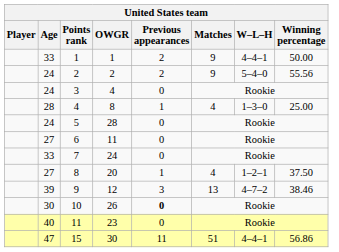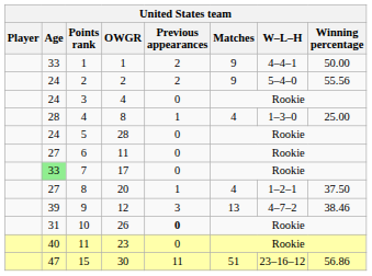 <table class="wikitable sortable" style="text-align:center">
 <tr>
 <th colspan=8> United States team</th>
 </tr>
 <tr>
 <th>Player</th>
 <th>Age</th>
 <th data-sort-type="number">Points<br>rank</th>
 <th data-sort-type="number">OWGR</th>
 <th data-sort-type="number">Previous<br>appearances</th>
 <th data-sort-type="number">Matches</th>
 <th data-sort-type="number">W–L–H</th>
 <th data-sort-type="number">Winning<br>percentage</th>
 </tr>
 <tr>
 <td align=left></td>
 <td>33</td>
 <td>1</td>
 <td>1</td>
 <td>2</td>
 <td>9</td>
 <td>4–4–1</td>
 <td>50.00</td>
 </tr>
 <tr>
 <td align=left></td>
 <td>24</td>
 <td>2</td>
 <td>2</td>
 <td>2</td>
 <td>9</td>
 <td>5–4–0</td>
 <td>55.56</td>
 </tr>
 <tr>
 <td align=left></td>
 <td>24</td>
 <td>3</td>
 <td>4</td>
 <td>0</td>
 <td colspan=3>Rookie</td>
 </tr>
 <tr>
 <td align=left></td>
 <td>28</td>
 <td>4</td>
 <td>8</td>
 <td>1</td>
 <td>4</td>
 <td>1–3–0</td>
 <td>25.00</td>
 </tr>
 <tr>
 <td align=left></td>
 <td>24</td>
 <td>5</td>
 <td>28</td>
 <td>0</td>
 <td colspan=3>Rookie</td>
 </tr>
 <tr>
 <td align=left></td>
 <td>27</td>
 <td>6</td>
 <td>11</td>
 <td>0</td>
 <td colspan=3>Rookie</td>
 </tr>
 <tr>
 <td align=left></td>
-<td>33</td>
+<td style="background: lightgreen;">33</td>
 <td>7</td>
-<td>24</td>
+<td>17</td>
 <td>0</td>
 <td colspan=3>Rookie</td>
 </tr>
 <tr>
 <td align=left></td>
 <td>27</td>
 <td>8</td>
 <td>20</td>
 <td>1</td>
 <td>4</td>
 <td>1–2–1</td>
 <td>37.50</td>
 </tr>
 <tr>
 <td align=left></td>
 <td>39</td>
 <td>9</td>
 <td>12</td>
 <td>3</td>
 <td>13</td>
 <td>4–7–2</td>
 <td>38.46</td>
 </tr>
 <tr>
 <td align=left></td>
-<td>30</td>
+<td>31</td>
 <td>10</td>
 <td>26</td>
 <td><strong>0</strong></td>
 <td colspan=3>Rookie</td>
 </tr>
 <tr style="background:#ffa;">
 <td align=left></td>
 <td>40</td>
 <td>11</td>
 <td>23</td>
 <td>0</td>
 <td colspan=3>Rookie</td>
 </tr>
 <tr style="background:#ffa;">
 <td align=left></td>
 <td>47</td>
 <td>15</td>
 <td>30</td>
 <td>11</td>
 <td>51</td>
-<td>4–4–1</td>
+<td>23–16–12</td>
 <td>56.86</td>
 </tr>
 </table>
